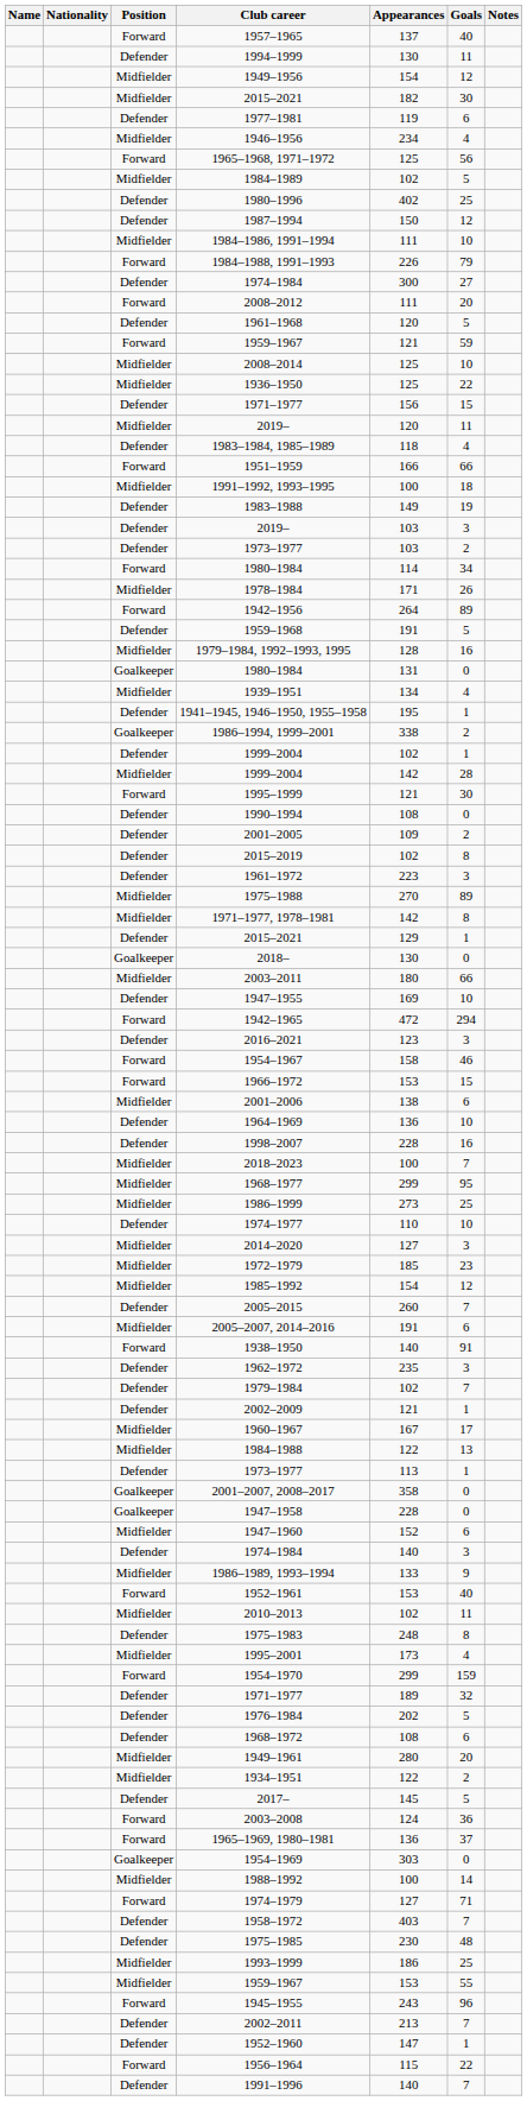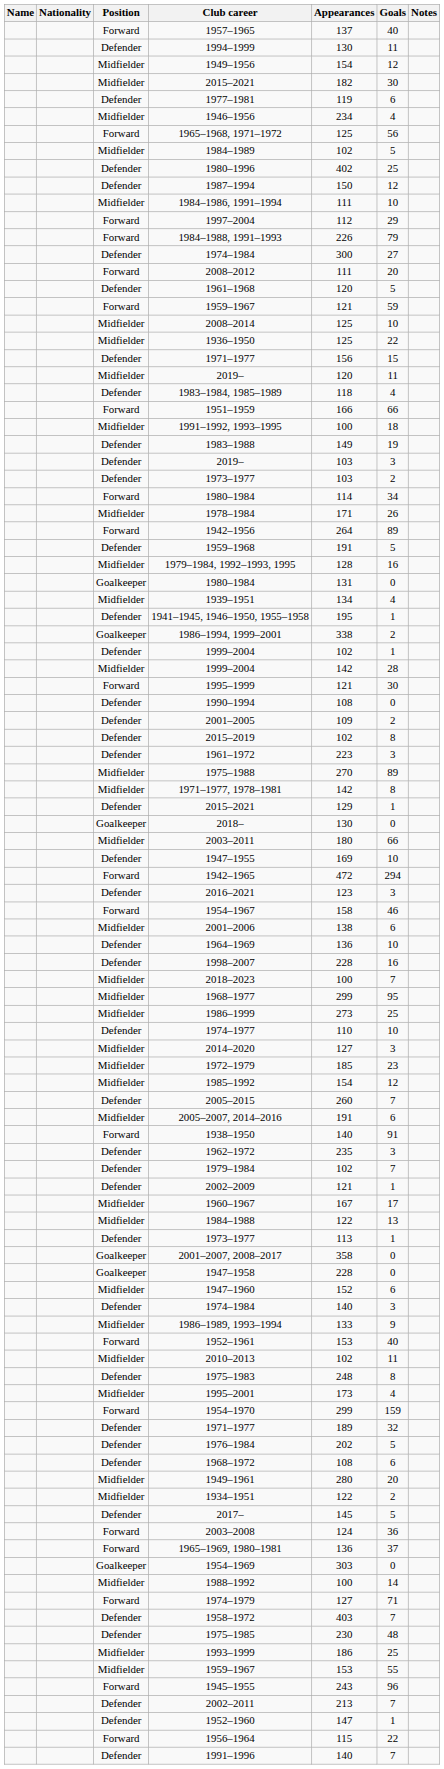 <table class="wikitable sortable" style="text-align: center;">
 <tr>
 <th>Name</th>
 <th>Nationality</th>
 <th>Position</th>
 <th>Club career</th>
 <th>Appearances</th>
 <th>Goals</th>
 <th class="unsortable">Notes</th>
 </tr>
 <tr>
 <td align="left"></td>
 <td align="left"></td>
 <td>Forward</td>
 <td>1957–1965</td>
 <td>137</td>
 <td>40</td>
 <td></td>
 </tr>
 <tr>
 <td align="left"></td>
 <td align="left"></td>
 <td>Defender</td>
 <td>1994–1999</td>
 <td>130</td>
 <td>11</td>
 <td></td>
 </tr>
 <tr>
 <td align="left"></td>
 <td align="left"></td>
 <td>Midfielder</td>
 <td>1949–1956</td>
 <td>154</td>
 <td>12</td>
 <td></td>
 </tr>
 <tr>
 <td align="left"></td>
 <td align="left"></td>
 <td>Midfielder</td>
 <td>2015–2021</td>
 <td>182</td>
 <td>30</td>
 <td></td>
 </tr>
 <tr>
 <td align="left"></td>
 <td align="left"></td>
 <td>Defender</td>
 <td>1977–1981</td>
 <td>119</td>
 <td>6</td>
 <td></td>
 </tr>
 <tr>
 <td align="left"></td>
 <td align="left"></td>
 <td>Midfielder</td>
 <td>1946–1956</td>
 <td>234</td>
 <td>4</td>
 <td></td>
 </tr>
 <tr>
 <td align="left"></td>
 <td align="left"></td>
 <td>Forward</td>
 <td>1965–1968, 1971–1972</td>
 <td>125</td>
 <td>56</td>
 <td></td>
 </tr>
 <tr>
 <td align="left"></td>
 <td align="left"></td>
 <td>Midfielder</td>
 <td>1984–1989</td>
 <td>102</td>
 <td>5</td>
 <td></td>
 </tr>
 <tr>
 <td align="left"></td>
 <td align="left"></td>
 <td>Defender</td>
 <td>1980–1996</td>
 <td>402</td>
 <td>25</td>
 <td></td>
 </tr>
 <tr>
 <td align="left"></td>
 <td align="left"></td>
 <td>Defender</td>
 <td>1987–1994</td>
 <td>150</td>
 <td>12</td>
 <td></td>
 </tr>
 <tr>
 <td align="left"></td>
 <td align="left"></td>
 <td>Midfielder</td>
 <td>1984–1986, 1991–1994</td>
 <td>111</td>
 <td>10</td>
+<td></td>
+</tr>
+<tr>
+<td align="left"></td>
+<td align="left"></td>
+<td>Forward</td>
+<td>1997–2004</td>
+<td>112</td>
+<td>29</td>
 <td></td>
 </tr>
 <tr>
 <td align="left"></td>
 <td align="left"></td>
 <td>Forward</td>
 <td>1984–1988, 1991–1993</td>
 <td>226</td>
 <td>79</td>
 <td></td>
 </tr>
 <tr>
 <td align="left"></td>
 <td align="left"></td>
 <td>Defender</td>
 <td>1974–1984</td>
 <td>300</td>
 <td>27</td>
 <td></td>
 </tr>
 <tr>
 <td align="left"></td>
 <td align="left"></td>
 <td>Forward</td>
 <td>2008–2012</td>
 <td>111</td>
 <td>20</td>
 <td></td>
 </tr>
 <tr>
 <td align="left"></td>
 <td align="left"></td>
 <td>Defender</td>
 <td>1961–1968</td>
 <td>120</td>
 <td>5</td>
 <td></td>
 </tr>
 <tr>
 <td align="left"></td>
 <td align="left"></td>
 <td>Forward</td>
 <td>1959–1967</td>
 <td>121</td>
 <td>59</td>
 <td></td>
 </tr>
 <tr>
 <td align="left"></td>
 <td align="left"></td>
 <td>Midfielder</td>
 <td>2008–2014</td>
 <td>125</td>
 <td>10</td>
 <td></td>
 </tr>
 <tr>
 <td align="left"></td>
 <td align="left"></td>
 <td>Midfielder</td>
 <td>1936–1950</td>
 <td>125</td>
 <td>22</td>
 <td></td>
 </tr>
 <tr>
 <td align="left"></td>
 <td align="left"></td>
 <td>Defender</td>
 <td>1971–1977</td>
 <td>156</td>
 <td>15</td>
 <td></td>
 </tr>
 <tr>
 <td align="left"></td>
 <td align="left"></td>
 <td>Midfielder</td>
 <td>2019–</td>
 <td>120</td>
 <td>11</td>
 <td></td>
 </tr>
 <tr>
 <td align="left"></td>
 <td align="left"></td>
 <td>Defender</td>
 <td>1983–1984, 1985–1989</td>
 <td>118</td>
 <td>4</td>
 <td></td>
 </tr>
 <tr>
 <td align="left"></td>
 <td align="left"></td>
 <td>Forward</td>
 <td>1951–1959</td>
 <td>166</td>
 <td>66</td>
 <td></td>
 </tr>
 <tr>
 <td align="left"></td>
 <td align="left"></td>
 <td>Midfielder</td>
 <td>1991–1992, 1993–1995</td>
 <td>100</td>
 <td>18</td>
 <td></td>
 </tr>
 <tr>
 <td align="left"></td>
 <td align="left"></td>
 <td>Defender</td>
 <td>1983–1988</td>
 <td>149</td>
 <td>19</td>
 <td></td>
 </tr>
 <tr>
 <td align="left"></td>
 <td align="left"></td>
 <td>Defender</td>
 <td>2019–</td>
 <td>103</td>
 <td>3</td>
 <td></td>
 </tr>
 <tr>
 <td align="left"></td>
 <td align="left"></td>
 <td>Defender</td>
 <td>1973–1977</td>
 <td>103</td>
 <td>2</td>
 <td></td>
 </tr>
 <tr>
 <td align="left"></td>
 <td align="left"></td>
 <td>Forward</td>
 <td>1980–1984</td>
 <td>114</td>
 <td>34</td>
 <td></td>
 </tr>
 <tr>
 <td align="left"></td>
 <td align="left"></td>
 <td>Midfielder</td>
 <td>1978–1984</td>
 <td>171</td>
 <td>26</td>
 <td></td>
 </tr>
 <tr>
 <td align="left"></td>
 <td align="left"></td>
 <td>Forward</td>
 <td>1942–1956</td>
 <td>264</td>
 <td>89</td>
 <td></td>
 </tr>
 <tr>
 <td align="left"></td>
 <td align="left"></td>
 <td>Defender</td>
 <td>1959–1968</td>
 <td>191</td>
 <td>5</td>
 <td></td>
 </tr>
 <tr>
 <td align="left"></td>
 <td align="left"></td>
 <td>Midfielder</td>
 <td>1979–1984, 1992–1993, 1995</td>
 <td>128</td>
 <td>16</td>
 <td></td>
 </tr>
 <tr>
 <td align="left"></td>
 <td align="left"></td>
 <td>Goalkeeper</td>
 <td>1980–1984</td>
 <td>131</td>
 <td>0</td>
 <td></td>
 </tr>
 <tr>
 <td align="left"></td>
 <td align="left"></td>
 <td>Midfielder</td>
 <td>1939–1951</td>
 <td>134</td>
 <td>4</td>
 <td></td>
 </tr>
 <tr>
 <td align="left"></td>
 <td align="left"></td>
 <td>Defender</td>
 <td>1941–1945, 1946–1950, 1955–1958</td>
 <td>195</td>
 <td>1</td>
 <td></td>
 </tr>
 <tr>
 <td align="left"></td>
 <td align="left"></td>
 <td>Goalkeeper</td>
 <td>1986–1994, 1999–2001</td>
 <td>338</td>
 <td>2</td>
 <td></td>
 </tr>
 <tr>
 <td align="left"></td>
 <td align="left"></td>
 <td>Defender</td>
 <td>1999–2004</td>
 <td>102</td>
 <td>1</td>
 <td></td>
 </tr>
 <tr>
 <td align="left"></td>
 <td align="left"></td>
 <td>Midfielder</td>
 <td>1999–2004</td>
 <td>142</td>
 <td>28</td>
 <td></td>
 </tr>
 <tr>
 <td align="left"></td>
 <td align="left"></td>
 <td>Forward</td>
 <td>1995–1999</td>
 <td>121</td>
 <td>30</td>
 <td></td>
 </tr>
 <tr>
 <td align="left"></td>
 <td align="left"></td>
 <td>Defender</td>
 <td>1990–1994</td>
 <td>108</td>
 <td>0</td>
 <td></td>
 </tr>
 <tr>
 <td align="left"></td>
 <td align="left"></td>
 <td>Defender</td>
 <td>2001–2005</td>
 <td>109</td>
 <td>2</td>
 <td></td>
 </tr>
 <tr>
 <td align="left"></td>
 <td align="left"></td>
 <td>Defender</td>
 <td>2015–2019</td>
 <td>102</td>
 <td>8</td>
 <td></td>
 </tr>
 <tr>
 <td align="left"></td>
 <td align="left"></td>
 <td>Defender</td>
 <td>1961–1972</td>
 <td>223</td>
 <td>3</td>
 <td></td>
 </tr>
 <tr>
 <td align="left"></td>
 <td align="left"></td>
 <td>Midfielder</td>
 <td>1975–1988</td>
 <td>270</td>
 <td>89</td>
 <td></td>
 </tr>
 <tr>
 <td align="left"></td>
 <td align="left"></td>
 <td>Midfielder</td>
 <td>1971–1977, 1978–1981</td>
 <td>142</td>
 <td>8</td>
 <td></td>
 </tr>
 <tr>
 <td align="left"></td>
 <td align="left"></td>
 <td>Defender</td>
 <td>2015–2021</td>
 <td>129</td>
 <td>1</td>
 <td></td>
 </tr>
 <tr>
 <td align="left"></td>
 <td align="left"></td>
 <td>Goalkeeper</td>
 <td>2018–</td>
 <td>130</td>
 <td>0</td>
 <td></td>
 </tr>
 <tr>
 <td align="left"></td>
 <td align="left"></td>
 <td>Midfielder</td>
 <td>2003–2011</td>
 <td>180</td>
 <td>66</td>
 <td></td>
 </tr>
 <tr>
 <td align="left"></td>
 <td align="left"></td>
 <td>Defender</td>
 <td>1947–1955</td>
 <td>169</td>
 <td>10</td>
 <td></td>
 </tr>
 <tr>
 <td align="left"></td>
 <td align="left"></td>
 <td>Forward</td>
 <td>1942–1965</td>
 <td>472</td>
 <td>294</td>
 <td></td>
 </tr>
 <tr>
 <td align="left"></td>
 <td align="left"></td>
 <td>Defender</td>
 <td>2016–2021</td>
 <td>123</td>
 <td>3</td>
 <td></td>
 </tr>
 <tr>
 <td align="left"></td>
 <td align="left"></td>
 <td>Forward</td>
 <td>1954–1967</td>
 <td>158</td>
 <td>46</td>
-<td></td>
-</tr>
-<tr>
-<td align="left"></td>
-<td align="left"></td>
-<td>Forward</td>
-<td>1966–1972</td>
-<td>153</td>
-<td>15</td>
 <td></td>
 </tr>
 <tr>
 <td align="left"></td>
 <td align="left"></td>
 <td>Midfielder</td>
 <td>2001–2006</td>
 <td>138</td>
 <td>6</td>
 <td></td>
 </tr>
 <tr>
 <td align="left"></td>
 <td align="left"></td>
 <td>Defender</td>
 <td>1964–1969</td>
 <td>136</td>
 <td>10</td>
 <td></td>
 </tr>
 <tr>
 <td align="left"></td>
 <td align="left"></td>
 <td>Defender</td>
 <td>1998–2007</td>
 <td>228</td>
 <td>16</td>
 <td></td>
 </tr>
 <tr>
 <td align="left"></td>
 <td align="left"></td>
 <td>Midfielder</td>
 <td>2018–2023</td>
 <td>100</td>
 <td>7</td>
 <td></td>
 </tr>
 <tr>
 <td align="left"></td>
 <td align="left"></td>
 <td>Midfielder</td>
 <td>1968–1977</td>
 <td>299</td>
 <td>95</td>
 <td></td>
 </tr>
 <tr>
 <td align="left"></td>
 <td align="left"></td>
 <td>Midfielder</td>
 <td>1986–1999</td>
 <td>273</td>
 <td>25</td>
 <td></td>
 </tr>
 <tr>
 <td align="left"></td>
 <td align="left"></td>
 <td>Defender</td>
 <td>1974–1977</td>
 <td>110</td>
 <td>10</td>
 <td></td>
 </tr>
 <tr>
 <td align="left"></td>
 <td align="left"></td>
 <td>Midfielder</td>
 <td>2014–2020</td>
 <td>127</td>
 <td>3</td>
 <td></td>
 </tr>
 <tr>
 <td align="left"></td>
 <td align="left"></td>
 <td>Midfielder</td>
 <td>1972–1979</td>
 <td>185</td>
 <td>23</td>
 <td></td>
 </tr>
 <tr>
 <td align="left"></td>
 <td align="left"></td>
 <td>Midfielder</td>
 <td>1985–1992</td>
 <td>154</td>
 <td>12</td>
 <td></td>
 </tr>
 <tr>
 <td align="left"></td>
 <td align="left"></td>
 <td>Defender</td>
 <td>2005–2015</td>
 <td>260</td>
 <td>7</td>
 <td></td>
 </tr>
 <tr>
 <td align="left"></td>
 <td align="left"></td>
 <td>Midfielder</td>
 <td>2005–2007, 2014–2016</td>
 <td>191</td>
 <td>6</td>
 <td></td>
 </tr>
 <tr>
 <td align="left"></td>
 <td align="left"></td>
 <td>Forward</td>
 <td>1938–1950</td>
 <td>140</td>
 <td>91</td>
 <td></td>
 </tr>
 <tr>
 <td align="left"></td>
 <td align="left"></td>
 <td>Defender</td>
 <td>1962–1972</td>
 <td>235</td>
 <td>3</td>
 <td></td>
 </tr>
 <tr>
 <td align="left"></td>
 <td align="left"></td>
 <td>Defender</td>
 <td>1979–1984</td>
 <td>102</td>
 <td>7</td>
 <td></td>
 </tr>
 <tr>
 <td align="left"></td>
 <td align="left"></td>
 <td>Defender</td>
 <td>2002–2009</td>
 <td>121</td>
 <td>1</td>
 <td></td>
 </tr>
 <tr>
 <td align="left"></td>
 <td align="left"></td>
 <td>Midfielder</td>
 <td>1960–1967</td>
 <td>167</td>
 <td>17</td>
 <td></td>
 </tr>
 <tr>
 <td align="left"></td>
 <td align="left"></td>
 <td>Midfielder</td>
 <td>1984–1988</td>
 <td>122</td>
 <td>13</td>
 <td></td>
 </tr>
 <tr>
 <td align="left"></td>
 <td align="left"></td>
 <td>Defender</td>
 <td>1973–1977</td>
 <td>113</td>
 <td>1</td>
 <td></td>
 </tr>
 <tr>
 <td align="left"></td>
 <td align="left"></td>
 <td>Goalkeeper</td>
 <td>2001–2007, 2008–2017</td>
 <td>358</td>
 <td>0</td>
 <td></td>
 </tr>
 <tr>
 <td align="left"></td>
 <td align="left"></td>
 <td>Goalkeeper</td>
 <td>1947–1958</td>
 <td>228</td>
 <td>0</td>
 <td></td>
 </tr>
 <tr>
 <td align="left"></td>
 <td align="left"></td>
 <td>Midfielder</td>
 <td>1947–1960</td>
 <td>152</td>
 <td>6</td>
 <td></td>
 </tr>
 <tr>
 <td align="left"></td>
 <td align="left"></td>
 <td>Defender</td>
 <td>1974–1984</td>
 <td>140</td>
 <td>3</td>
 <td></td>
 </tr>
 <tr>
 <td align="left"></td>
 <td align="left"></td>
 <td>Midfielder</td>
 <td>1986–1989, 1993–1994</td>
 <td>133</td>
 <td>9</td>
 <td></td>
 </tr>
 <tr>
 <td align="left"></td>
 <td align="left"></td>
 <td>Forward</td>
 <td>1952–1961</td>
 <td>153</td>
 <td>40</td>
 <td></td>
 </tr>
 <tr>
 <td align="left"></td>
 <td align="left"></td>
 <td>Midfielder</td>
 <td>2010–2013</td>
 <td>102</td>
 <td>11</td>
 <td></td>
 </tr>
 <tr>
 <td align="left"></td>
 <td align="left"></td>
 <td>Defender</td>
 <td>1975–1983</td>
 <td>248</td>
 <td>8</td>
 <td></td>
 </tr>
 <tr>
 <td align="left"></td>
 <td align="left"></td>
 <td>Midfielder</td>
 <td>1995–2001</td>
 <td>173</td>
 <td>4</td>
 <td></td>
 </tr>
 <tr>
 <td align="left"></td>
 <td align="left"></td>
 <td>Forward</td>
 <td>1954–1970</td>
 <td>299</td>
 <td>159</td>
 <td></td>
 </tr>
 <tr>
 <td align="left"></td>
 <td align="left"></td>
 <td>Defender</td>
 <td>1971–1977</td>
 <td>189</td>
 <td>32</td>
 <td></td>
 </tr>
 <tr>
 <td align="left"></td>
 <td align="left"></td>
 <td>Defender</td>
 <td>1976–1984</td>
 <td>202</td>
 <td>5</td>
 <td></td>
 </tr>
 <tr>
 <td align="left"></td>
 <td align="left"></td>
 <td>Defender</td>
 <td>1968–1972</td>
 <td>108</td>
 <td>6</td>
 <td></td>
 </tr>
 <tr>
 <td align="left"></td>
 <td align="left"></td>
 <td>Midfielder</td>
 <td>1949–1961</td>
 <td>280</td>
 <td>20</td>
 <td></td>
 </tr>
 <tr>
 <td align="left"></td>
 <td align="left"></td>
 <td>Midfielder</td>
 <td>1934–1951</td>
 <td>122</td>
 <td>2</td>
 <td></td>
 </tr>
 <tr>
 <td align="left"></td>
 <td align="left"></td>
 <td>Defender</td>
 <td>2017–</td>
 <td>145</td>
 <td>5</td>
 <td></td>
 </tr>
 <tr>
 <td align="left"></td>
 <td align="left"></td>
 <td>Forward</td>
 <td>2003–2008</td>
 <td>124</td>
 <td>36</td>
 <td></td>
 </tr>
 <tr>
 <td align="left"></td>
 <td align="left"></td>
 <td>Forward</td>
 <td>1965–1969, 1980–1981</td>
 <td>136</td>
 <td>37</td>
 <td></td>
 </tr>
 <tr>
 <td align="left"></td>
 <td align="left"></td>
 <td>Goalkeeper</td>
 <td>1954–1969</td>
 <td>303</td>
 <td>0</td>
 <td></td>
 </tr>
 <tr>
 <td align="left"></td>
 <td align="left"></td>
 <td>Midfielder</td>
 <td>1988–1992</td>
 <td>100</td>
 <td>14</td>
 <td></td>
 </tr>
 <tr>
 <td align="left"></td>
 <td align="left"></td>
 <td>Forward</td>
 <td>1974–1979</td>
 <td>127</td>
 <td>71</td>
 <td></td>
 </tr>
 <tr>
 <td align="left"></td>
 <td align="left"></td>
 <td>Defender</td>
 <td>1958–1972</td>
 <td>403</td>
 <td>7</td>
 <td></td>
 </tr>
 <tr>
 <td align="left"></td>
 <td align="left"></td>
 <td>Defender</td>
 <td>1975–1985</td>
 <td>230</td>
 <td>48</td>
 <td></td>
 </tr>
 <tr>
 <td align="left"></td>
 <td align="left"></td>
 <td>Midfielder</td>
 <td>1993–1999</td>
 <td>186</td>
 <td>25</td>
 <td></td>
 </tr>
 <tr>
 <td align="left"></td>
 <td align="left"></td>
 <td>Midfielder</td>
 <td>1959–1967</td>
 <td>153</td>
 <td>55</td>
 <td></td>
 </tr>
 <tr>
 <td align="left"></td>
 <td align="left"></td>
 <td>Forward</td>
 <td>1945–1955</td>
 <td>243</td>
 <td>96</td>
 <td></td>
 </tr>
 <tr>
 <td align="left"></td>
 <td align="left"></td>
 <td>Defender</td>
 <td>2002–2011</td>
 <td>213</td>
 <td>7</td>
 <td></td>
 </tr>
 <tr>
 <td align="left"></td>
 <td align="left"></td>
 <td>Defender</td>
 <td>1952–1960</td>
 <td>147</td>
 <td>1</td>
 <td></td>
 </tr>
 <tr>
 <td align="left"></td>
 <td align="left"></td>
 <td>Forward</td>
 <td>1956–1964</td>
 <td>115</td>
 <td>22</td>
 <td></td>
 </tr>
 <tr>
 <td align="left"></td>
 <td align="left"></td>
 <td>Defender</td>
 <td>1991–1996</td>
 <td>140</td>
 <td>7</td>
 <td></td>
 </tr>
 </table>
